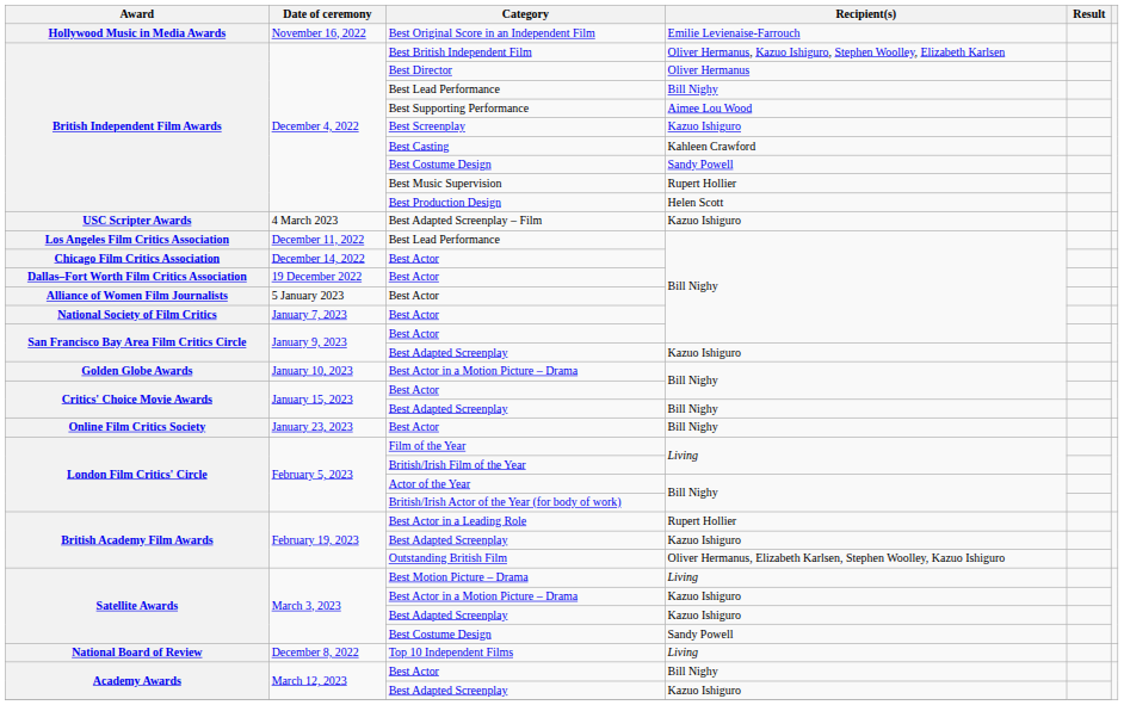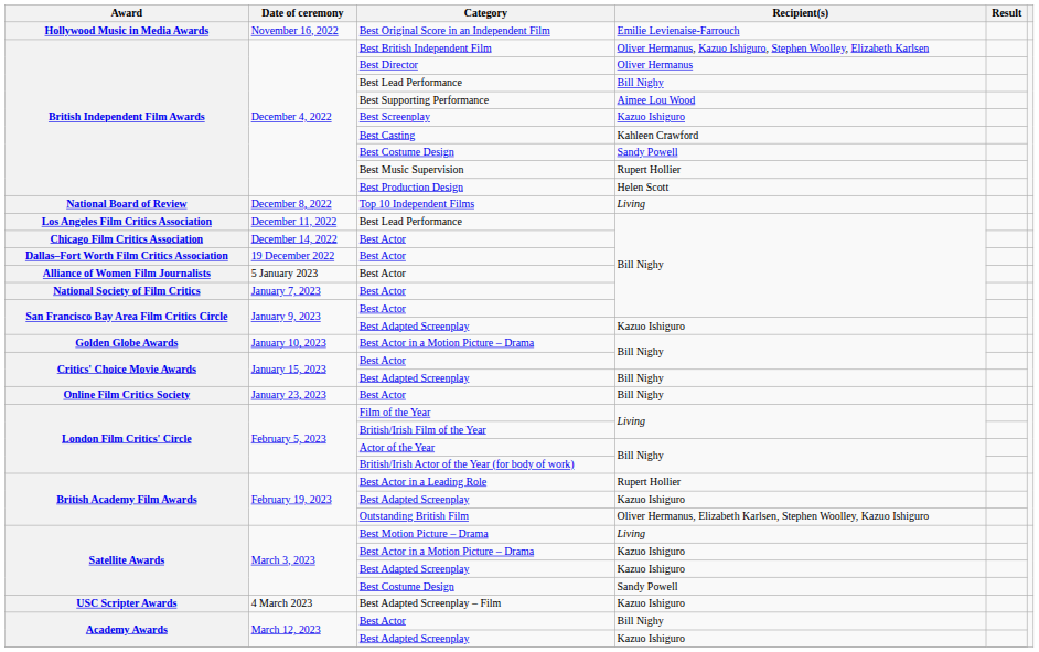 <table class="wikitable sortable plainrowheaders" style="width: 95%;">
 <tr>
 <th scope="col">Award</th>
 <th scope="col">Date of ceremony</th>
 <th scope="col">Category</th>
 <th scope="col">Recipient(s)</th>
 <th scope="col">Result</th>
 <th scope="col" class="unsortable"></th>
 </tr>
 <tr>
 <th scope="row"><a href='#'>Hollywood Music in Media Awards</a></th>
 <td><a href='#'>November 16, 2022</a></td>
 <td><a href='#'>Best Original Score in an Independent Film</a></td>
 <td><a href='#'>Emilie Levienaise-Farrouch</a></td>
 <td></td>
 <td style="text-align:center;"></td>
 </tr>
 <tr>
 <th scope="row" rowspan="9"><a href='#'>British Independent Film Awards</a></th>
 <td rowspan="9"><a href='#'>December 4, 2022</a></td>
 <td><a href='#'>Best British Independent Film</a></td>
 <td><a href='#'>Oliver Hermanus</a>, <a href='#'>Kazuo Ishiguro</a>, <a href='#'>Stephen Woolley</a>, <a href='#'>Elizabeth Karlsen</a></td>
 <td></td>
 <td rowspan="9" style="text-align:center;"><br></td>
 </tr>
 <tr>
 <td><a href='#'>Best Director</a></td>
 <td><a href='#'>Oliver Hermanus</a></td>
 <td></td>
 </tr>
 <tr>
 <td>Best Lead Performance</td>
 <td><a href='#'>Bill Nighy</a></td>
 <td></td>
 </tr>
 <tr>
 <td>Best Supporting Performance</td>
 <td><a href='#'>Aimee Lou Wood</a></td>
 <td></td>
 </tr>
 <tr>
 <td><a href='#'>Best Screenplay</a></td>
 <td><a href='#'>Kazuo Ishiguro</a></td>
 <td></td>
 </tr>
 <tr>
 <td><a href='#'>Best Casting</a></td>
 <td>Kahleen Crawford</td>
 <td></td>
 </tr>
 <tr>
 <td><a href='#'>Best Costume Design</a></td>
 <td><a href='#'>Sandy Powell</a></td>
 <td></td>
 </tr>
 <tr>
 <td>Best Music Supervision</td>
 <td>Rupert Hollier</td>
 <td></td>
 </tr>
 <tr>
 <td><a href='#'>Best Production Design</a></td>
 <td>Helen Scott</td>
 <td></td>
 </tr>
 <tr>
-<th scope="row"><a href='#'>USC Scripter Awards</a></th>
-<td>4 March 2023</td>
-<td>Best Adapted Screenplay – Film</td>
-<td>Kazuo Ishiguro</td>
+<th scope="row"><a href='#'>National Board of Review</a></th>
+<td><a href='#'>December 8, 2022</a></td>
+<td><a href='#'>Top 10 Independent Films</a></td>
+<td><em>Living</em></td>
 <td></td>
 <td style="text-align:center;"></td>
 </tr>
 <tr>
 <th scope="row"><a href='#'>Los Angeles Film Critics Association</a></th>
 <td><a href='#'>December 11, 2022</a></td>
 <td>Best Lead Performance</td>
 <td rowspan="6">Bill Nighy</td>
 <td></td>
 <td style="text-align:center;"></td>
 </tr>
 <tr>
 <th scope="row"><a href='#'>Chicago Film Critics Association</a></th>
 <td><a href='#'>December 14, 2022</a></td>
 <td><a href='#'>Best Actor</a></td>
 <td></td>
 <td style="text-align:center;"></td>
 </tr>
 <tr>
 <th scope="row"><a href='#'>Dallas–Fort Worth Film Critics Association</a></th>
 <td><a href='#'>19 December 2022</a></td>
 <td><a href='#'>Best Actor</a></td>
 <td></td>
 <td style="text-align:center;"></td>
 </tr>
 <tr>
 <th scope="row"><a href='#'>Alliance of Women Film Journalists</a></th>
 <td>5 January 2023</td>
 <td>Best Actor</td>
 <td></td>
 <td style="text-align:center;"></td>
 </tr>
 <tr>
 <th scope="row"><a href='#'>National Society of Film Critics</a></th>
 <td><a href='#'>January 7, 2023</a></td>
 <td><a href='#'>Best Actor</a></td>
 <td></td>
 <td style="text-align:center;"></td>
 </tr>
 <tr>
 <th scope="row" rowspan="2"><a href='#'>San Francisco Bay Area Film Critics Circle</a></th>
 <td rowspan="2"><a href='#'>January 9, 2023</a></td>
 <td><a href='#'>Best Actor</a></td>
 <td></td>
 <td rowspan="2" style="text-align:center;"></td>
 </tr>
 <tr>
 <td><a href='#'>Best Adapted Screenplay</a></td>
 <td>Kazuo Ishiguro</td>
 <td></td>
 </tr>
 <tr>
 <th scope="row"><a href='#'>Golden Globe Awards</a></th>
 <td><a href='#'>January 10, 2023</a></td>
 <td><a href='#'>Best Actor in a Motion Picture – Drama</a></td>
 <td rowspan="2">Bill Nighy</td>
 <td></td>
 <td style="text-align:center;"></td>
 </tr>
 <tr>
 <th scope="row" rowspan="2"><a href='#'>Critics' Choice Movie Awards</a></th>
 <td rowspan="2"><a href='#'>January 15, 2023</a></td>
 <td><a href='#'>Best Actor</a></td>
 <td></td>
 <td rowspan="2" style="text-align:center;"></td>
 </tr>
 <tr>
 <td><a href='#'>Best Adapted Screenplay</a></td>
 <td>Bill Nighy</td>
 <td></td>
 </tr>
 <tr>
 <th scope="row"><a href='#'>Online Film Critics Society</a></th>
 <td><a href='#'>January 23, 2023</a></td>
 <td><a href='#'>Best Actor</a></td>
 <td>Bill Nighy</td>
 <td></td>
 <td style="text-align:center;"></td>
 </tr>
 <tr>
 <th scope="row" rowspan="4"><a href='#'>London Film Critics' Circle</a></th>
 <td rowspan="4"><a href='#'>February 5, 2023</a></td>
 <td><a href='#'>Film of the Year</a></td>
 <td rowspan="2"><em>Living</em></td>
 <td></td>
 <td rowspan="4" style="text-align:center;"><br></td>
 </tr>
 <tr>
 <td><a href='#'>British/Irish Film of the Year</a></td>
 <td></td>
 </tr>
 <tr>
 <td><a href='#'>Actor of the Year</a></td>
 <td rowspan="2">Bill Nighy</td>
 <td></td>
 </tr>
 <tr>
 <td><a href='#'>British/Irish Actor of the Year (for body of work)</a></td>
 <td></td>
 </tr>
 <tr>
 <th scope="row" rowspan="3"><a href='#'>British Academy Film Awards</a></th>
 <td rowspan="3"><a href='#'>February 19, 2023</a></td>
 <td><a href='#'>Best Actor in a Leading Role</a></td>
 <td>Rupert Hollier</td>
 <td></td>
 <td rowspan="3" style="text-align:center;"></td>
 </tr>
 <tr>
 <td><a href='#'>Best Adapted Screenplay</a></td>
 <td>Kazuo Ishiguro</td>
 <td></td>
 </tr>
 <tr>
 <td><a href='#'>Outstanding British Film</a></td>
 <td>Oliver Hermanus, Elizabeth Karlsen, Stephen Woolley, Kazuo Ishiguro</td>
 <td></td>
 </tr>
 <tr>
 <th scope="row" rowspan="4"><a href='#'>Satellite Awards</a></th>
 <td rowspan="4"><a href='#'>March 3, 2023</a></td>
 <td><a href='#'>Best Motion Picture – Drama</a></td>
 <td><em>Living</em></td>
 <td></td>
 <td rowspan="4" style="text-align:center;"></td>
 </tr>
 <tr>
 <td><a href='#'>Best Actor in a Motion Picture – Drama</a></td>
 <td>Kazuo Ishiguro</td>
 <td></td>
 </tr>
 <tr>
 <td><a href='#'>Best Adapted Screenplay</a></td>
 <td>Kazuo Ishiguro</td>
 <td></td>
 </tr>
 <tr>
 <td><a href='#'>Best Costume Design</a></td>
 <td>Sandy Powell</td>
 <td></td>
 </tr>
 <tr>
-<th scope="row"><a href='#'>National Board of Review</a></th>
-<td><a href='#'>December 8, 2022</a></td>
-<td><a href='#'>Top 10 Independent Films</a></td>
-<td><em>Living</em></td>
+<th scope="row"><a href='#'>USC Scripter Awards</a></th>
+<td>4 March 2023</td>
+<td>Best Adapted Screenplay – Film</td>
+<td>Kazuo Ishiguro</td>
 <td></td>
 <td style="text-align:center;"></td>
 </tr>
 <tr>
 <th scope="row" rowspan="2"><a href='#'>Academy Awards</a></th>
 <td rowspan="2"><a href='#'>March 12, 2023</a></td>
 <td><a href='#'>Best Actor</a></td>
 <td>Bill Nighy</td>
 <td></td>
 <td rowspan="3" style="text-align:center;"></td>
 </tr>
 <tr>
 <td><a href='#'>Best Adapted Screenplay</a></td>
 <td>Kazuo Ishiguro</td>
 <td></td>
 </tr>
 <tr>
 </tr>
 </table>
